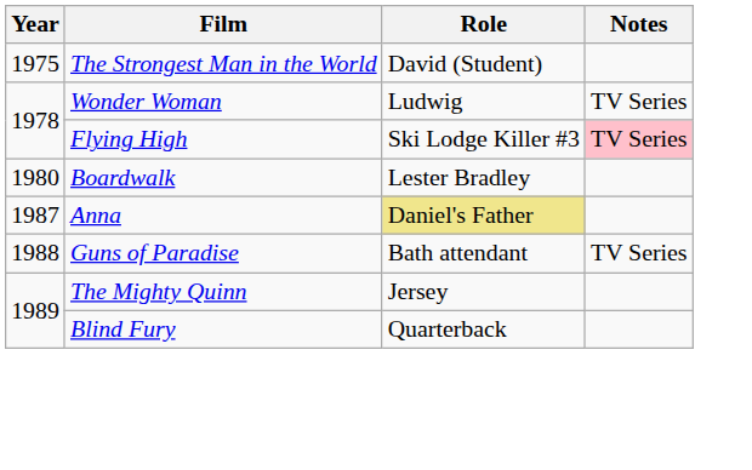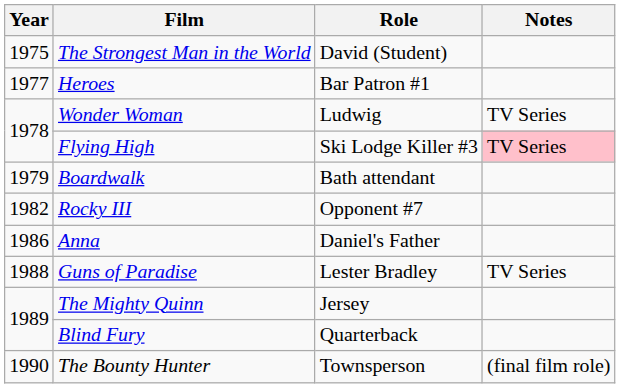 <table class="wikitable sortable">
 <tr>
 <th>Year</th>
 <th>Film</th>
 <th>Role</th>
 <th>Notes</th>
 </tr>
 <tr>
 <td>1975</td>
 <td><em><a href='#'>The Strongest Man in the World</a></em></td>
 <td>David (Student)</td>
 <td></td>
 </tr>
 <tr>
+<td>1977</td>
+<td><em><a href='#'>Heroes</a></em></td>
+<td>Bar Patron #1</td>
+<td></td>
+</tr>
+<tr>
 <td rowspan="2">1978</td>
 <td><em><a href='#'>Wonder Woman</a></em></td>
 <td>Ludwig</td>
 <td>TV Series</td>
 </tr>
 <tr>
 <td><em><a href='#'>Flying High</a></em></td>
 <td>Ski Lodge Killer #3</td>
 <td style="background: pink;">TV Series</td>
 </tr>
 <tr>
-<td>1980</td>
+<td>1979</td>
 <td><em><a href='#'>Boardwalk</a></em></td>
-<td>Lester Bradley</td>
+<td>Bath attendant</td>
 <td></td>
 </tr>
 <tr>
-<td>1987</td>
+<td>1982</td>
+<td><em><a href='#'>Rocky III</a></em></td>
+<td>Opponent #7</td>
+<td></td>
+</tr>
+<tr>
+<td>1986</td>
 <td><em><a href='#'>Anna</a></em></td>
-<td style="background: khaki;">Daniel's Father</td>
+<td>Daniel's Father</td>
 <td></td>
 </tr>
 <tr>
 <td>1988</td>
 <td><em><a href='#'>Guns of Paradise</a></em></td>
-<td>Bath attendant</td>
+<td>Lester Bradley</td>
 <td>TV Series</td>
 </tr>
 <tr>
 <td rowspan="2">1989</td>
 <td><em><a href='#'>The Mighty Quinn</a></em></td>
 <td>Jersey</td>
 <td></td>
 </tr>
 <tr>
 <td><em><a href='#'>Blind Fury</a></em></td>
 <td>Quarterback</td>
 <td></td>
 </tr>
+<tr>
+<td>1990</td>
+<td><em>The Bounty Hunter</em></td>
+<td>Townsperson</td>
+<td>(final film role)</td>
+</tr>
 </table>
